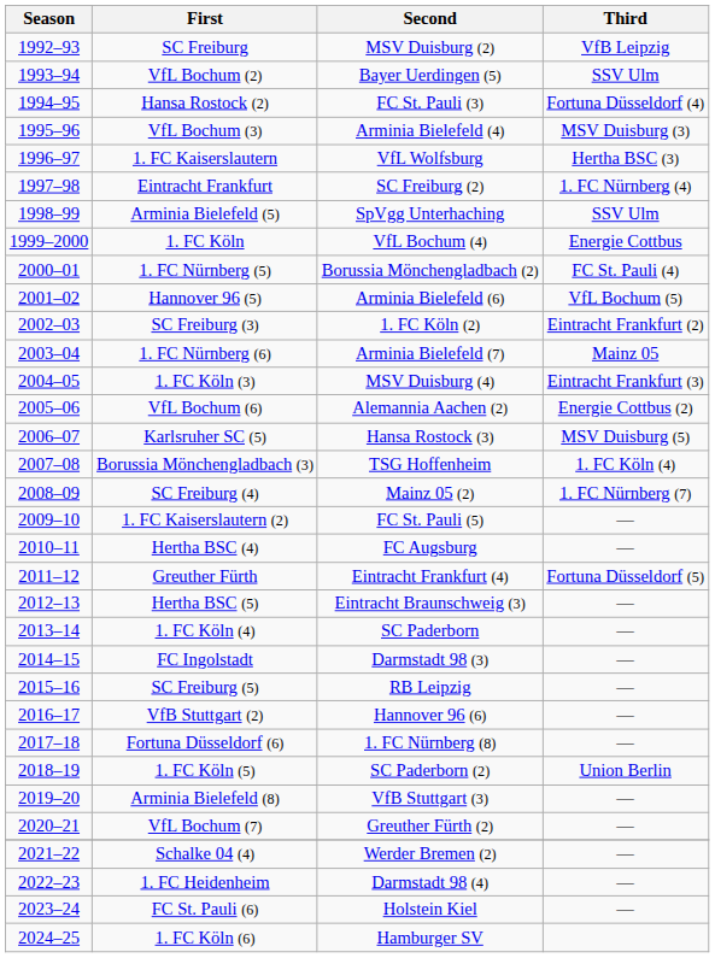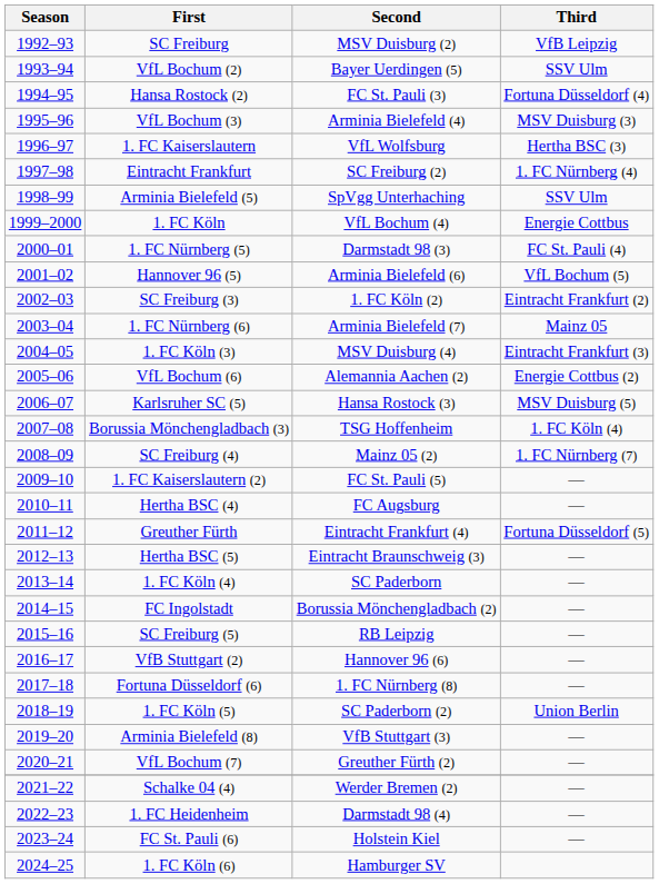 <table class="wikitable">
 <tr>
 <th>Season</th>
 <th>First</th>
 <th>Second</th>
 <th>Third</th>
 </tr>
 <tr align="center">
 <td><a href='#'>1992–93</a></td>
 <td><a href='#'>SC Freiburg</a></td>
 <td><a href='#'>MSV Duisburg</a> <small>(2)</small></td>
 <td><a href='#'>VfB Leipzig</a></td>
 </tr>
 <tr align="center">
 <td><a href='#'>1993–94</a></td>
 <td><a href='#'>VfL Bochum</a> <small>(2)</small></td>
 <td><a href='#'>Bayer Uerdingen</a> <small>(5)</small></td>
 <td><a href='#'>SSV Ulm</a></td>
 </tr>
 <tr align="center">
 <td><a href='#'>1994–95</a></td>
 <td><a href='#'>Hansa Rostock</a> <small>(2)</small></td>
 <td><a href='#'>FC St. Pauli</a> <small>(3)</small></td>
 <td><a href='#'>Fortuna Düsseldorf</a> <small>(4)</small></td>
 </tr>
 <tr align="center">
 <td><a href='#'>1995–96</a></td>
 <td><a href='#'>VfL Bochum</a> <small>(3)</small></td>
 <td><a href='#'>Arminia Bielefeld</a> <small>(4)</small></td>
 <td><a href='#'>MSV Duisburg</a> <small>(3)</small></td>
 </tr>
 <tr align="center">
 <td><a href='#'>1996–97</a></td>
 <td><a href='#'>1. FC Kaiserslautern</a></td>
 <td><a href='#'>VfL Wolfsburg</a></td>
 <td><a href='#'>Hertha BSC</a> <small>(3)</small></td>
 </tr>
 <tr align="center">
 <td><a href='#'>1997–98</a></td>
 <td><a href='#'>Eintracht Frankfurt</a></td>
 <td><a href='#'>SC Freiburg</a> <small>(2)</small></td>
 <td><a href='#'>1. FC Nürnberg</a> <small>(4)</small></td>
 </tr>
 <tr align="center">
 <td><a href='#'>1998–99</a></td>
 <td><a href='#'>Arminia Bielefeld</a> <small>(5)</small></td>
 <td><a href='#'>SpVgg Unterhaching</a></td>
 <td><a href='#'>SSV Ulm</a></td>
 </tr>
 <tr align="center">
 <td><a href='#'>1999–2000</a></td>
 <td><a href='#'>1. FC Köln</a></td>
 <td><a href='#'>VfL Bochum</a> <small>(4)</small></td>
 <td><a href='#'>Energie Cottbus</a></td>
 </tr>
 <tr align="center">
 <td><a href='#'>2000–01</a></td>
 <td><a href='#'>1. FC Nürnberg</a> <small>(5)</small></td>
-<td><a href='#'>Borussia Mönchengladbach</a> <small>(2)</small></td>
+<td><a href='#'>Darmstadt 98</a> <small>(3)</small></td>
 <td><a href='#'>FC St. Pauli</a> <small>(4)</small></td>
 </tr>
 <tr align="center">
 <td><a href='#'>2001–02</a></td>
 <td><a href='#'>Hannover 96</a> <small>(5)</small></td>
 <td><a href='#'>Arminia Bielefeld</a> <small>(6)</small></td>
 <td><a href='#'>VfL Bochum</a> <small>(5)</small></td>
 </tr>
 <tr align="center">
 <td><a href='#'>2002–03</a></td>
 <td><a href='#'>SC Freiburg</a> <small>(3)</small></td>
 <td><a href='#'>1. FC Köln</a> <small>(2)</small></td>
 <td><a href='#'>Eintracht Frankfurt</a> <small>(2)</small></td>
 </tr>
 <tr align="center">
 <td><a href='#'>2003–04</a></td>
 <td><a href='#'>1. FC Nürnberg</a> <small>(6)</small></td>
 <td><a href='#'>Arminia Bielefeld</a> <small>(7)</small></td>
 <td><a href='#'>Mainz 05</a></td>
 </tr>
 <tr align="center">
 <td><a href='#'>2004–05</a></td>
 <td><a href='#'>1. FC Köln</a> <small>(3)</small></td>
 <td><a href='#'>MSV Duisburg</a> <small>(4)</small></td>
 <td><a href='#'>Eintracht Frankfurt</a> <small>(3)</small></td>
 </tr>
 <tr align="center">
 <td><a href='#'>2005–06</a></td>
 <td><a href='#'>VfL Bochum</a> <small>(6)</small></td>
 <td><a href='#'>Alemannia Aachen</a> <small>(2)</small></td>
 <td><a href='#'>Energie Cottbus</a> <small>(2)</small></td>
 </tr>
 <tr align="center">
 <td><a href='#'>2006–07</a></td>
 <td><a href='#'>Karlsruher SC</a> <small>(5)</small></td>
 <td><a href='#'>Hansa Rostock</a> <small>(3)</small></td>
 <td><a href='#'>MSV Duisburg</a> <small>(5)</small></td>
 </tr>
 <tr align="center">
 <td><a href='#'>2007–08</a></td>
 <td><a href='#'>Borussia Mönchengladbach</a> <small>(3)</small></td>
 <td><a href='#'>TSG Hoffenheim</a></td>
 <td><a href='#'>1. FC Köln</a> <small>(4)</small></td>
 </tr>
 <tr align="center">
 <td><a href='#'>2008–09</a></td>
 <td><a href='#'>SC Freiburg</a> <small>(4)</small></td>
 <td><a href='#'>Mainz 05</a> <small>(2)</small></td>
 <td><a href='#'>1. FC Nürnberg</a> <small>(7)</small></td>
 </tr>
 <tr align="center">
 <td><a href='#'>2009–10</a></td>
 <td><a href='#'>1. FC Kaiserslautern</a> <small>(2)</small></td>
 <td><a href='#'>FC St. Pauli</a> <small>(5)</small></td>
 <td>—</td>
 </tr>
 <tr align="center">
 <td><a href='#'>2010–11</a></td>
 <td><a href='#'>Hertha BSC</a> <small>(4)</small></td>
 <td><a href='#'>FC Augsburg</a></td>
 <td>—</td>
 </tr>
 <tr align="center">
 <td><a href='#'>2011–12</a></td>
 <td><a href='#'>Greuther Fürth</a></td>
 <td><a href='#'>Eintracht Frankfurt</a> <small>(4)</small></td>
 <td><a href='#'>Fortuna Düsseldorf</a> <small>(5)</small></td>
 </tr>
 <tr align="center">
 <td><a href='#'>2012–13</a></td>
 <td><a href='#'>Hertha BSC</a> <small>(5)</small></td>
 <td><a href='#'>Eintracht Braunschweig</a> <small>(3)</small></td>
 <td>—</td>
 </tr>
 <tr align="center">
 <td><a href='#'>2013–14</a></td>
 <td><a href='#'>1. FC Köln</a> <small>(4)</small></td>
 <td><a href='#'>SC Paderborn</a></td>
 <td>—</td>
 </tr>
 <tr align="center">
 <td><a href='#'>2014–15</a></td>
 <td><a href='#'>FC Ingolstadt</a></td>
-<td><a href='#'>Darmstadt 98</a> <small>(3)</small></td>
+<td><a href='#'>Borussia Mönchengladbach</a> <small>(2)</small></td>
 <td>—</td>
 </tr>
 <tr align="center">
 <td><a href='#'>2015–16</a></td>
 <td><a href='#'>SC Freiburg</a> <small>(5)</small></td>
 <td><a href='#'>RB Leipzig</a></td>
 <td>—</td>
 </tr>
 <tr align="center">
 <td><a href='#'>2016–17</a></td>
 <td><a href='#'>VfB Stuttgart</a> <small>(2)</small></td>
 <td><a href='#'>Hannover 96</a> <small>(6)</small></td>
 <td>—</td>
 </tr>
 <tr align="center">
 <td><a href='#'>2017–18</a></td>
 <td><a href='#'>Fortuna Düsseldorf</a> <small>(6)</small></td>
 <td><a href='#'>1. FC Nürnberg</a> <small>(8)</small></td>
 <td>—</td>
 </tr>
 <tr align="center">
 <td><a href='#'>2018–19</a></td>
 <td><a href='#'>1. FC Köln</a> <small>(5)</small></td>
 <td><a href='#'>SC Paderborn</a> <small>(2)</small></td>
 <td><a href='#'>Union Berlin</a></td>
 </tr>
 <tr align="center">
 <td><a href='#'>2019–20</a></td>
 <td><a href='#'>Arminia Bielefeld</a> <small>(8)</small></td>
 <td><a href='#'>VfB Stuttgart</a> <small>(3)</small></td>
 <td>—</td>
 </tr>
 <tr align="center">
 <td><a href='#'>2020–21</a></td>
 <td><a href='#'>VfL Bochum</a> <small>(7)</small></td>
 <td><a href='#'>Greuther Fürth</a> <small>(2)</small></td>
 <td>—</td>
 </tr>
 <tr>
 </tr>
 <tr align="center">
 <td><a href='#'>2021–22</a></td>
 <td><a href='#'>Schalke 04</a> <small>(4)</small></td>
 <td><a href='#'>Werder Bremen</a> <small>(2)</small></td>
 <td>—</td>
 </tr>
 <tr align="center">
 <td><a href='#'>2022–23</a></td>
 <td><a href='#'>1. FC Heidenheim</a></td>
 <td><a href='#'>Darmstadt 98</a> <small>(4)</small></td>
 <td>—</td>
 </tr>
 <tr align="center">
 <td><a href='#'>2023–24</a></td>
 <td><a href='#'>FC St. Pauli</a> <small>(6)</small></td>
 <td><a href='#'>Holstein Kiel</a></td>
 <td>—</td>
 </tr>
 <tr align="center">
 <td><a href='#'>2024–25</a></td>
 <td><a href='#'>1. FC Köln</a> <small>(6)</small></td>
 <td><a href='#'>Hamburger SV</a></td>
 <td></td>
 </tr>
 </table>
